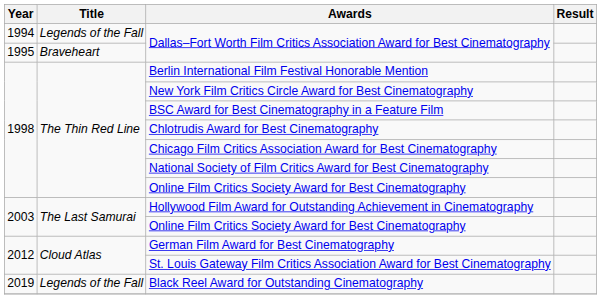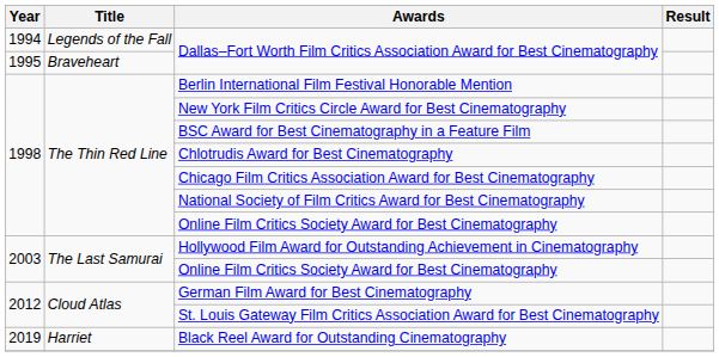 <table class="wikitable">
 <tr>
 <th>Year</th>
 <th>Title</th>
 <th>Awards</th>
 <th>Result</th>
 </tr>
 <tr>
 <td>1994</td>
 <td><em>Legends of the Fall</em></td>
 <td rowspan=2><a href='#'>Dallas–Fort Worth Film Critics Association Award for Best Cinematography</a></td>
 <td></td>
 </tr>
 <tr>
 <td>1995</td>
 <td><em>Braveheart</em></td>
 <td></td>
 </tr>
 <tr>
 <td rowspan=7>1998</td>
 <td rowspan=7><em>The Thin Red Line</em></td>
 <td><a href='#'>Berlin International Film Festival Honorable Mention</a></td>
 <td></td>
 </tr>
 <tr>
 <td><a href='#'>New York Film Critics Circle Award for Best Cinematography</a></td>
 <td></td>
 </tr>
 <tr>
 <td><a href='#'>BSC Award for Best Cinematography in a Feature Film</a></td>
 <td></td>
 </tr>
 <tr>
 <td><a href='#'>Chlotrudis Award for Best Cinematography</a></td>
 <td></td>
 </tr>
 <tr>
 <td><a href='#'>Chicago Film Critics Association Award for Best Cinematography</a></td>
 <td></td>
 </tr>
 <tr>
 <td><a href='#'>National Society of Film Critics Award for Best Cinematography</a></td>
 <td></td>
 </tr>
 <tr>
 <td><a href='#'>Online Film Critics Society Award for Best Cinematography</a></td>
 <td></td>
 </tr>
 <tr>
 <td rowspan=2>2003</td>
 <td rowspan=2><em>The Last Samurai</em></td>
 <td><a href='#'>Hollywood Film Award for Outstanding Achievement in Cinematography</a></td>
 <td></td>
 </tr>
 <tr>
 <td><a href='#'>Online Film Critics Society Award for Best Cinematography</a></td>
 <td></td>
 </tr>
 <tr>
 <td rowspan=2>2012</td>
 <td rowspan=2><em>Cloud Atlas</em></td>
 <td><a href='#'>German Film Award for Best Cinematography</a></td>
 <td></td>
 </tr>
 <tr>
 <td><a href='#'>St. Louis Gateway Film Critics Association Award for Best Cinematography</a></td>
 <td></td>
 </tr>
 <tr>
 <td>2019</td>
-<td><em>Legends of the Fall</em></td>
+<td><em>Harriet</em></td>
 <td><a href='#'>Black Reel Award for Outstanding Cinematography</a></td>
 <td></td>
 </tr>
 <tr>
 </tr>
 </table>
